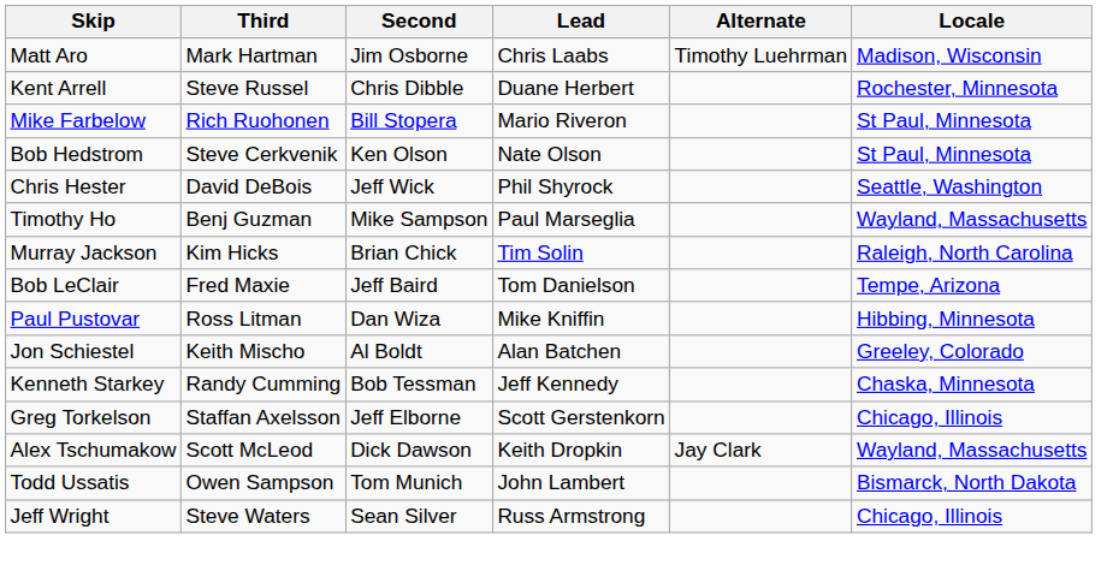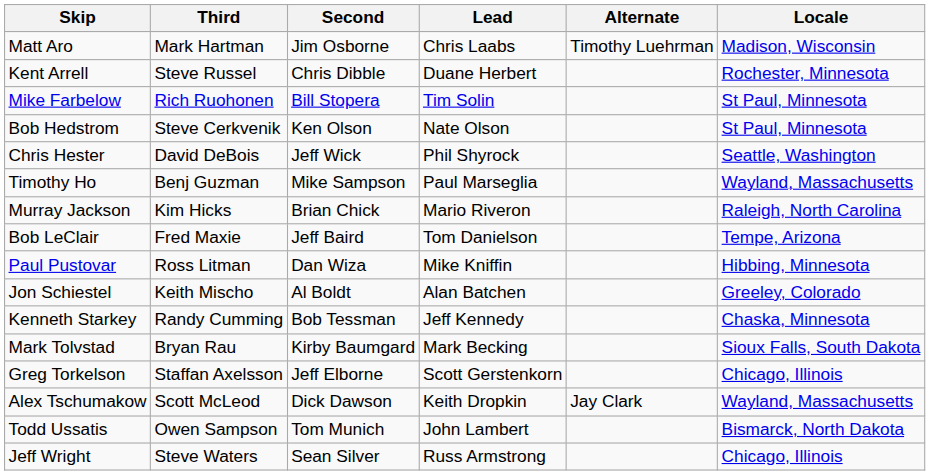 <table class="wikitable">
 <tr>
 <th>Skip</th>
 <th>Third</th>
 <th>Second</th>
 <th>Lead</th>
 <th>Alternate</th>
 <th>Locale</th>
 </tr>
 <tr>
 <td>Matt Aro</td>
 <td>Mark Hartman</td>
 <td>Jim Osborne</td>
 <td>Chris Laabs</td>
 <td>Timothy Luehrman</td>
 <td> <a href='#'>Madison, Wisconsin</a></td>
 </tr>
 <tr>
 <td>Kent Arrell</td>
 <td>Steve Russel</td>
 <td>Chris Dibble</td>
 <td>Duane Herbert</td>
 <td></td>
 <td> <a href='#'>Rochester, Minnesota</a></td>
 </tr>
 <tr>
 <td><a href='#'>Mike Farbelow</a></td>
 <td><a href='#'>Rich Ruohonen</a></td>
 <td><a href='#'>Bill Stopera</a></td>
-<td>Mario Riveron</td>
+<td><a href='#'>Tim Solin</a></td>
 <td></td>
 <td> <a href='#'>St Paul, Minnesota</a></td>
 </tr>
 <tr>
 <td>Bob Hedstrom</td>
 <td>Steve Cerkvenik</td>
 <td>Ken Olson</td>
 <td>Nate Olson</td>
 <td></td>
 <td> <a href='#'>St Paul, Minnesota</a></td>
 </tr>
 <tr>
 <td>Chris Hester</td>
 <td>David DeBois</td>
 <td>Jeff Wick</td>
 <td>Phil Shyrock</td>
 <td></td>
 <td> <a href='#'>Seattle, Washington</a></td>
 </tr>
 <tr>
 <td>Timothy Ho</td>
 <td>Benj Guzman</td>
 <td>Mike Sampson</td>
 <td>Paul Marseglia</td>
 <td></td>
 <td> <a href='#'>Wayland, Massachusetts</a></td>
 </tr>
 <tr>
 <td>Murray Jackson</td>
 <td>Kim Hicks</td>
 <td>Brian Chick</td>
-<td><a href='#'>Tim Solin</a></td>
+<td>Mario Riveron</td>
 <td></td>
 <td> <a href='#'>Raleigh, North Carolina</a></td>
 </tr>
 <tr>
 <td>Bob LeClair</td>
 <td>Fred Maxie</td>
 <td>Jeff Baird</td>
 <td>Tom Danielson</td>
 <td></td>
 <td> <a href='#'>Tempe, Arizona</a></td>
 </tr>
 <tr>
 <td><a href='#'>Paul Pustovar</a></td>
 <td>Ross Litman</td>
 <td>Dan Wiza</td>
 <td>Mike Kniffin</td>
 <td></td>
 <td> <a href='#'>Hibbing, Minnesota</a></td>
 </tr>
 <tr>
 <td>Jon Schiestel</td>
 <td>Keith Mischo</td>
 <td>Al Boldt</td>
 <td>Alan Batchen</td>
 <td></td>
 <td> <a href='#'>Greeley, Colorado</a></td>
 </tr>
 <tr>
 <td>Kenneth Starkey</td>
 <td>Randy Cumming</td>
 <td>Bob Tessman</td>
 <td>Jeff Kennedy</td>
 <td></td>
 <td> <a href='#'>Chaska, Minnesota</a></td>
 </tr>
 <tr>
+<td>Mark Tolvstad</td>
+<td>Bryan Rau</td>
+<td>Kirby Baumgard</td>
+<td>Mark Becking</td>
+<td></td>
+<td> <a href='#'>Sioux Falls, South Dakota</a></td>
+</tr>
+<tr>
 <td>Greg Torkelson</td>
 <td>Staffan Axelsson</td>
 <td>Jeff Elborne</td>
 <td>Scott Gerstenkorn</td>
 <td></td>
 <td> <a href='#'>Chicago, Illinois</a></td>
 </tr>
 <tr>
 <td>Alex Tschumakow</td>
 <td>Scott McLeod</td>
 <td>Dick Dawson</td>
 <td>Keith Dropkin</td>
 <td>Jay Clark</td>
 <td> <a href='#'>Wayland, Massachusetts</a></td>
 </tr>
 <tr>
 <td>Todd Ussatis</td>
 <td>Owen Sampson</td>
 <td>Tom Munich</td>
 <td>John Lambert</td>
 <td></td>
 <td> <a href='#'>Bismarck, North Dakota</a></td>
 </tr>
 <tr>
 <td>Jeff Wright</td>
 <td>Steve Waters</td>
 <td>Sean Silver</td>
 <td>Russ Armstrong</td>
 <td></td>
 <td> <a href='#'>Chicago, Illinois</a></td>
 </tr>
 </table>
